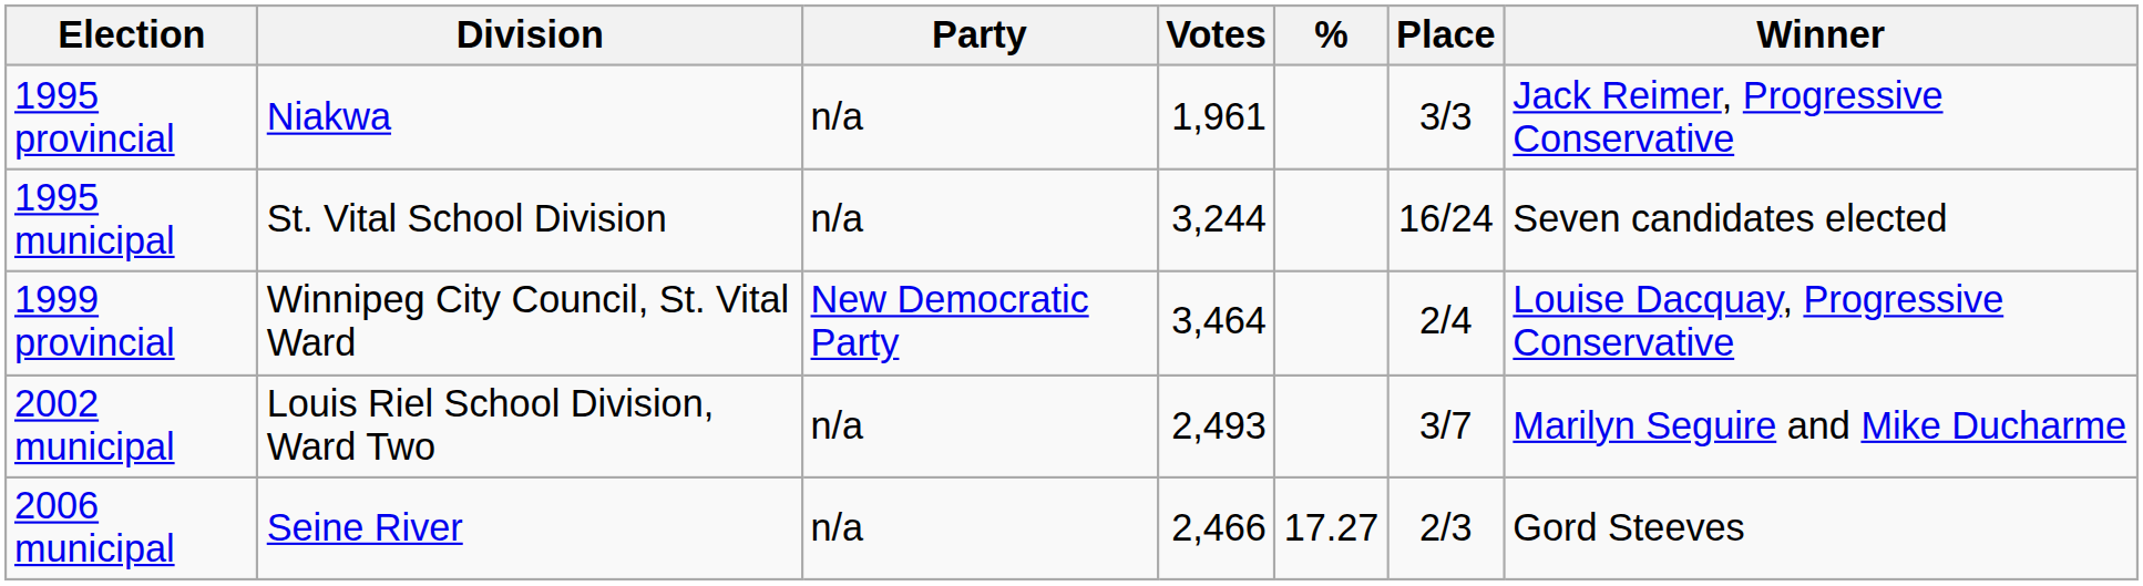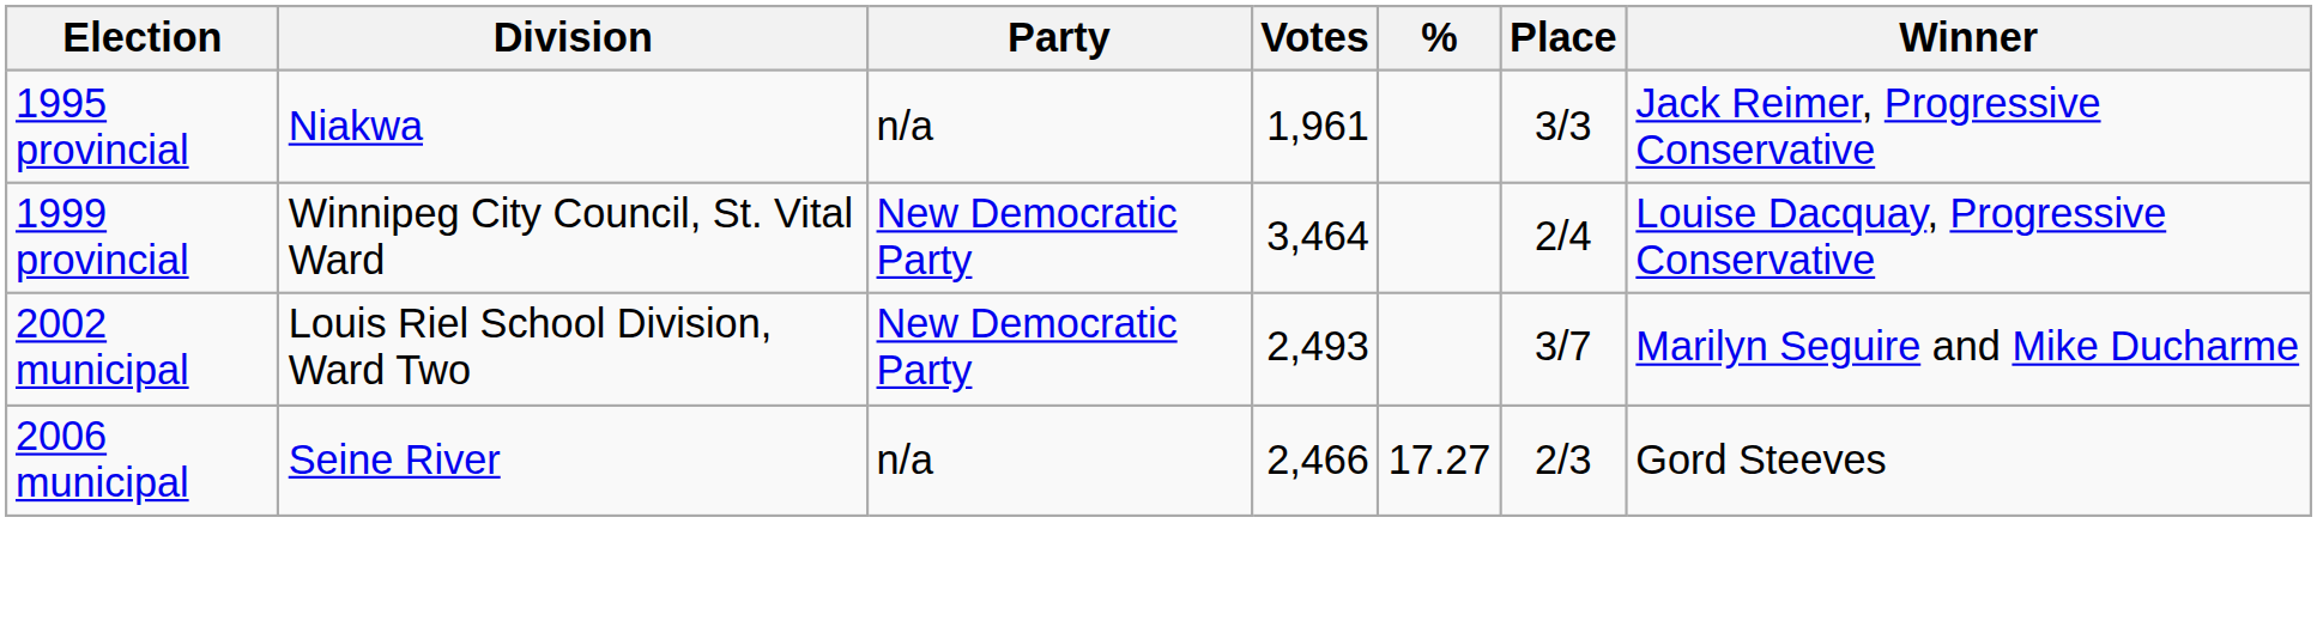 <table class="wikitable" width="900">
 <tr>
 <th align="left">Election</th>
 <th align="left">Division</th>
 <th align="left">Party</th>
 <th align="right">Votes</th>
 <th align="right">%</th>
 <th align="center">Place</th>
 <th align="center">Winner</th>
 </tr>
 <tr>
 <td align="left"><a href='#'>1995 provincial</a></td>
 <td align="left"><a href='#'>Niakwa</a></td>
 <td align="left">n/a</td>
 <td align="right">1,961</td>
 <td align="right"></td>
 <td align="center">3/3</td>
 <td align="left"><a href='#'>Jack Reimer</a>, <a href='#'>Progressive Conservative</a></td>
 </tr>
 <tr>
-<td align="left"><a href='#'>1995 municipal</a></td>
-<td align="left">St. Vital School Division</td>
-<td align="left">n/a</td>
-<td align="right">3,244</td>
-<td align="right"></td>
-<td align="center">16/24</td>
-<td align="left">Seven candidates elected</td>
-</tr>
-<tr>
 <td align="left"><a href='#'>1999 provincial</a></td>
 <td align="left">Winnipeg City Council, St. Vital Ward</td>
 <td align="left"><a href='#'>New Democratic Party</a></td>
 <td align="right">3,464</td>
 <td align="right"></td>
 <td align="center">2/4</td>
 <td align="left"><a href='#'>Louise Dacquay</a>, <a href='#'>Progressive Conservative</a></td>
 </tr>
 <tr>
 <td align="left"><a href='#'>2002 municipal</a></td>
 <td align="left">Louis Riel School Division, Ward Two</td>
-<td align="left">n/a</td>
+<td align="left"><a href='#'>New Democratic Party</a></td>
 <td align="right">2,493</td>
 <td align="right"></td>
 <td align="center">3/7</td>
 <td align="left"><a href='#'>Marilyn Seguire</a> and <a href='#'>Mike Ducharme</a></td>
 </tr>
 <tr>
 <td align="left"><a href='#'>2006 municipal</a></td>
 <td align="left"><a href='#'>Seine River</a></td>
 <td align="left">n/a</td>
 <td align="right">2,466</td>
 <td align="right">17.27</td>
 <td align="center">2/3</td>
 <td align="left">Gord Steeves</td>
 </tr>
 </table>
